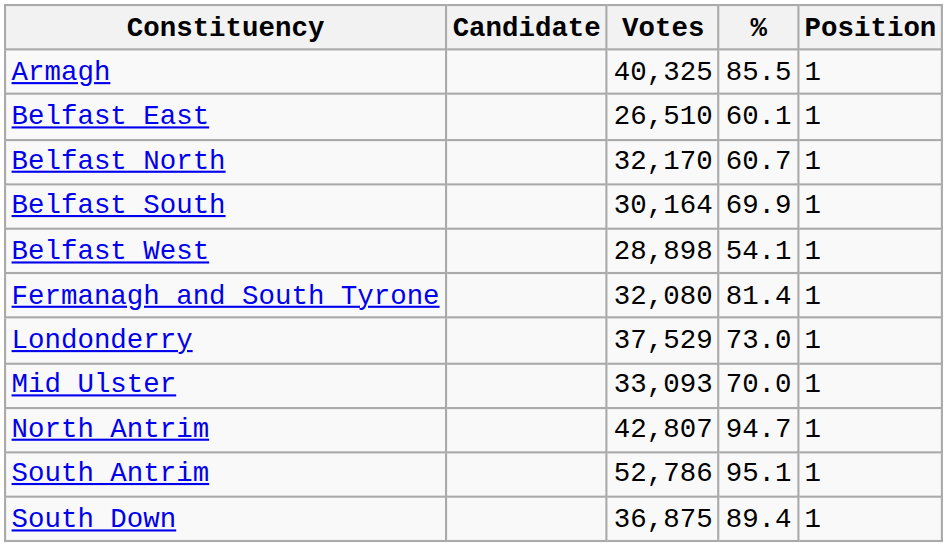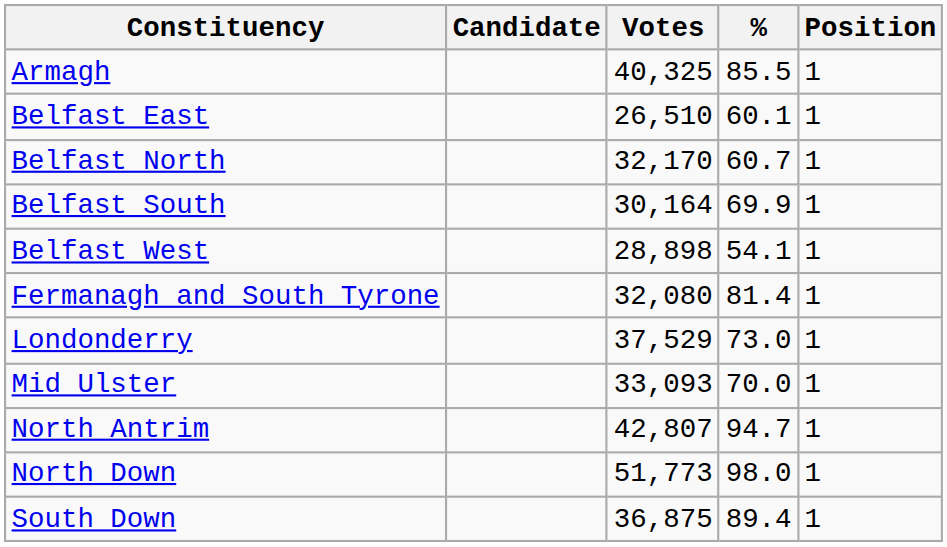 <table class="wikitable sortable">
 <tr>
 <th>Constituency</th>
 <th>Candidate</th>
 <th>Votes</th>
 <th>%</th>
 <th>Position</th>
 </tr>
 <tr>
 <td><a href='#'>Armagh</a></td>
 <td></td>
 <td>40,325</td>
 <td>85.5</td>
 <td>1</td>
 </tr>
 <tr>
 <td><a href='#'>Belfast East</a></td>
 <td></td>
 <td>26,510</td>
 <td>60.1</td>
 <td>1</td>
 </tr>
 <tr>
 <td><a href='#'>Belfast North</a></td>
 <td></td>
 <td>32,170</td>
 <td>60.7</td>
 <td>1</td>
 </tr>
 <tr>
 <td><a href='#'>Belfast South</a></td>
 <td></td>
 <td>30,164</td>
 <td>69.9</td>
 <td>1</td>
 </tr>
 <tr>
 <td><a href='#'>Belfast West</a></td>
 <td></td>
 <td>28,898</td>
 <td>54.1</td>
 <td>1</td>
 </tr>
 <tr>
 <td><a href='#'>Fermanagh and South Tyrone</a></td>
 <td></td>
 <td>32,080</td>
 <td>81.4</td>
 <td>1</td>
 </tr>
 <tr>
 <td><a href='#'>Londonderry</a></td>
 <td></td>
 <td>37,529</td>
 <td>73.0</td>
 <td>1</td>
 </tr>
 <tr>
 <td><a href='#'>Mid Ulster</a></td>
 <td></td>
 <td>33,093</td>
 <td>70.0</td>
 <td>1</td>
 </tr>
 <tr>
 <td><a href='#'>North Antrim</a></td>
 <td></td>
 <td>42,807</td>
 <td>94.7</td>
 <td>1</td>
 </tr>
 <tr>
-<td><a href='#'>South Antrim</a></td>
+<td><a href='#'>North Down</a></td>
 <td></td>
-<td>52,786</td>
-<td>95.1</td>
+<td>51,773</td>
+<td>98.0</td>
 <td>1</td>
 </tr>
 <tr>
 <td><a href='#'>South Down</a></td>
 <td></td>
 <td>36,875</td>
 <td>89.4</td>
 <td>1</td>
 </tr>
 </table>
